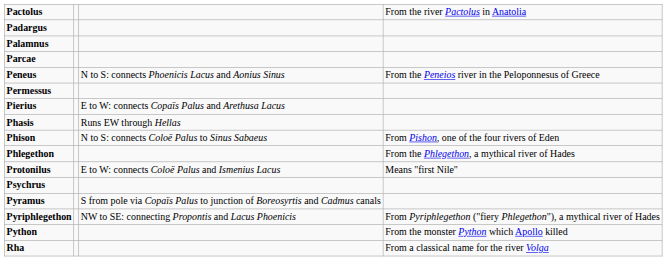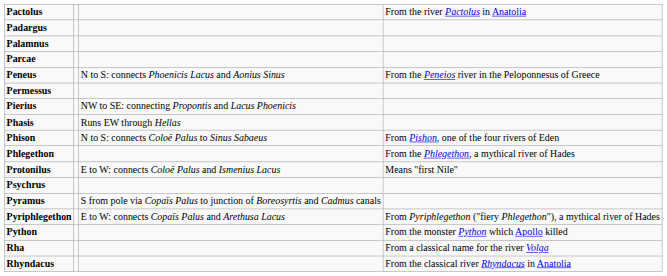 <table class="wikitable">
 <tr>
 <td><strong>Pactolus</strong></td>
 <td></td>
 <td></td>
 <td>From the river <em><a href='#'>Pactolus</a></em> in <a href='#'>Anatolia</a></td>
 </tr>
 <tr>
 <td><strong>Padargus</strong></td>
 <td></td>
 <td></td>
 <td></td>
 </tr>
 <tr>
 <td><strong>Palamnus</strong></td>
 <td></td>
 <td></td>
 <td></td>
 </tr>
 <tr>
 <td><strong>Parcae</strong></td>
 <td></td>
 <td></td>
 <td></td>
 </tr>
 <tr>
 <td><strong>Peneus</strong></td>
 <td></td>
 <td>N to S: connects <em>Phoenicis Lacus</em> and <em>Aonius Sinus</em></td>
 <td>From the <em><a href='#'>Peneios</a></em> river in the Peloponnesus of Greece</td>
 </tr>
 <tr>
 <td><strong>Permessus</strong></td>
 <td></td>
 <td></td>
 <td></td>
 </tr>
 <tr>
 <td><strong>Pierius</strong></td>
 <td></td>
-<td>E to W: connects <em>Copaïs Palus</em> and <em>Arethusa Lacus</em></td>
+<td>NW to SE: connecting <em>Propontis</em> and <em>Lacus Phoenicis</em></td>
 <td></td>
 </tr>
 <tr>
 <td><strong>Phasis</strong></td>
 <td></td>
 <td>Runs EW through <em>Hellas</em></td>
 <td></td>
 </tr>
 <tr>
 <td><strong>Phison</strong></td>
 <td></td>
 <td>N to S: connects <em>Coloë Palus</em> to <em>Sinus Sabaeus</em></td>
 <td>From <em><a href='#'>Pishon</a></em>, one of the four rivers of Eden</td>
 </tr>
 <tr>
 <td><strong>Phlegethon</strong></td>
 <td></td>
 <td></td>
 <td>From the <em><a href='#'>Phlegethon</a></em>, a mythical river of Hades</td>
 </tr>
 <tr>
 <td><strong>Protonilus</strong></td>
 <td></td>
 <td>E to W: connects <em>Coloë Palus</em> and <em>Ismenius Lacus</em></td>
 <td>Means "first Nile"</td>
 </tr>
 <tr>
 <td><strong>Psychrus</strong></td>
 <td></td>
 <td></td>
 <td></td>
 </tr>
 <tr>
 <td><strong>Pyramus</strong></td>
 <td></td>
 <td>S from pole via <em>Copaïs Palus</em> to junction of <em>Boreosyrtis</em> and <em>Cadmus</em> canals</td>
 <td></td>
 </tr>
 <tr>
 <td><strong>Pyriphlegethon</strong></td>
 <td></td>
-<td>NW to SE: connecting <em>Propontis</em> and <em>Lacus Phoenicis</em></td>
+<td>E to W: connects <em>Copaïs Palus</em> and <em>Arethusa Lacus</em></td>
 <td>From <em>Pyriphlegethon</em> ("fiery <em>Phlegethon</em>"), a mythical river of Hades</td>
 </tr>
 <tr>
 <td><strong>Python</strong></td>
 <td></td>
 <td></td>
 <td>From the monster <em><a href='#'>Python</a></em> which <a href='#'>Apollo</a> killed</td>
 </tr>
 <tr>
 <td><strong>Rha</strong></td>
 <td></td>
 <td></td>
 <td>From a classical name for the river <em><a href='#'>Volga</a></em></td>
 </tr>
+<tr>
+<td><strong>Rhyndacus</strong></td>
+<td></td>
+<td></td>
+<td>From the classical river <em><a href='#'>Rhyndacus</a></em> in <a href='#'>Anatolia</a></td>
+</tr>
 </table>
